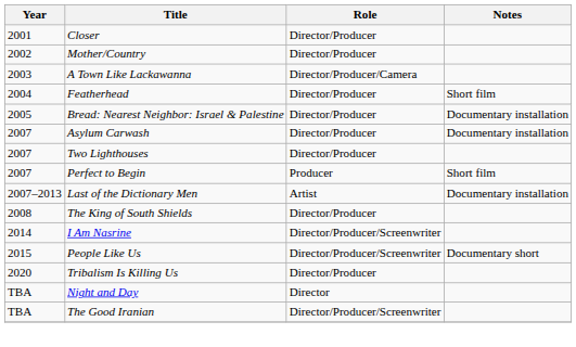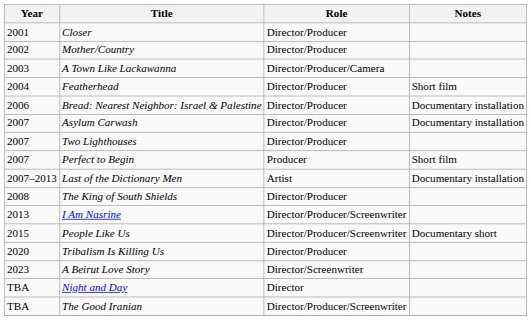 <table class="wikitable sortable" style="font-size:90%;">
 <tr>
 <th>Year</th>
 <th>Title</th>
 <th>Role</th>
 <th>Notes</th>
 </tr>
 <tr>
 <td>2001</td>
 <td><em>Closer </em></td>
 <td>Director/Producer</td>
 <td></td>
 </tr>
 <tr>
 <td>2002</td>
 <td><em>Mother/Country</em></td>
 <td>Director/Producer</td>
 <td></td>
 </tr>
 <tr>
 <td>2003</td>
 <td><em>A Town Like Lackawanna</em></td>
 <td>Director/Producer/Camera</td>
 <td></td>
 </tr>
 <tr>
 <td>2004</td>
 <td><em>Featherhead</em></td>
 <td>Director/Producer</td>
 <td>Short film</td>
 </tr>
 <tr>
-<td>2005</td>
+<td>2006</td>
 <td><em>Bread: Nearest Neighbor: Israel & Palestine</em></td>
 <td>Director/Producer</td>
 <td>Documentary installation</td>
 </tr>
 <tr>
 <td>2007</td>
 <td><em>Asylum Carwash</em></td>
 <td>Director/Producer</td>
 <td>Documentary installation</td>
 </tr>
 <tr>
 <td>2007</td>
 <td><em>Two Lighthouses</em></td>
 <td>Director/Producer</td>
 <td></td>
 </tr>
 <tr>
 <td>2007</td>
 <td><em>Perfect to Begin</em></td>
 <td>Producer</td>
 <td>Short film</td>
 </tr>
 <tr>
 <td>2007–2013</td>
 <td><em>Last of the Dictionary Men</em></td>
 <td>Artist</td>
 <td>Documentary installation</td>
 </tr>
 <tr>
 <td>2008</td>
 <td><em>The King of South Shields</em></td>
 <td>Director/Producer</td>
 <td></td>
 </tr>
 <tr>
-<td>2014</td>
+<td>2013</td>
 <td><em><a href='#'>I Am Nasrine</a></em></td>
 <td>Director/Producer/Screenwriter</td>
 <td></td>
 </tr>
 <tr>
 <td>2015</td>
 <td><em>People Like Us</em></td>
 <td>Director/Producer/Screenwriter</td>
 <td>Documentary short</td>
 </tr>
 <tr>
 <td>2020</td>
 <td><em>Tribalism Is Killing Us</em></td>
 <td>Director/Producer</td>
 <td></td>
 </tr>
 <tr>
+<td>2023</td>
+<td><em>A Beirut Love Story</em></td>
+<td>Director/Screenwriter</td>
+<td></td>
+</tr>
+<tr>
 <td>TBA</td>
 <td><em><a href='#'>Night and Day</a></em></td>
 <td>Director</td>
 <td></td>
 </tr>
 <tr>
 <td>TBA</td>
 <td><em>The Good Iranian</em></td>
 <td>Director/Producer/Screenwriter</td>
 <td></td>
 </tr>
 <tr ->
 </tr>
 </table>
